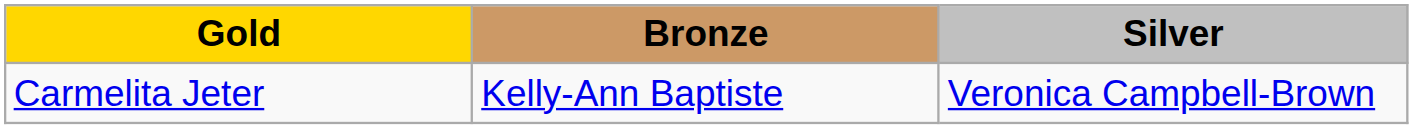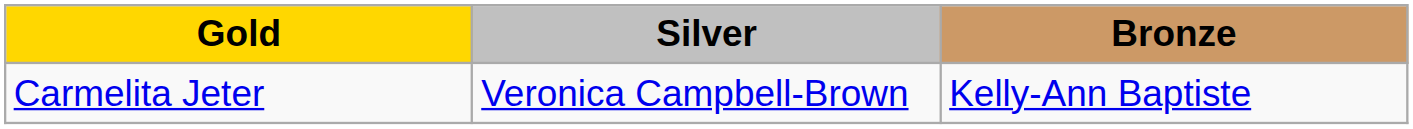 <table class="wikitable" style="text-align:left">
 <tr align="center">
 <td width=200 bgcolor=gold><strong>Gold</strong></td>
+<td width=200 bgcolor=silver><strong>Silver</strong></td>
 <td width=200 bgcolor=CC9966><strong>Bronze</strong></td>
-<td width=200 bgcolor=silver><strong>Silver</strong></td>
 </tr>
 <tr>
 <td><a href='#'>Carmelita Jeter</a><br><em></em></td>
+<td><a href='#'>Veronica Campbell-Brown</a><br><em></em></td>
 <td><a href='#'>Kelly-Ann Baptiste</a><br><em></em></td>
-<td><a href='#'>Veronica Campbell-Brown</a><br><em></em></td>
 </tr>
 </table>
